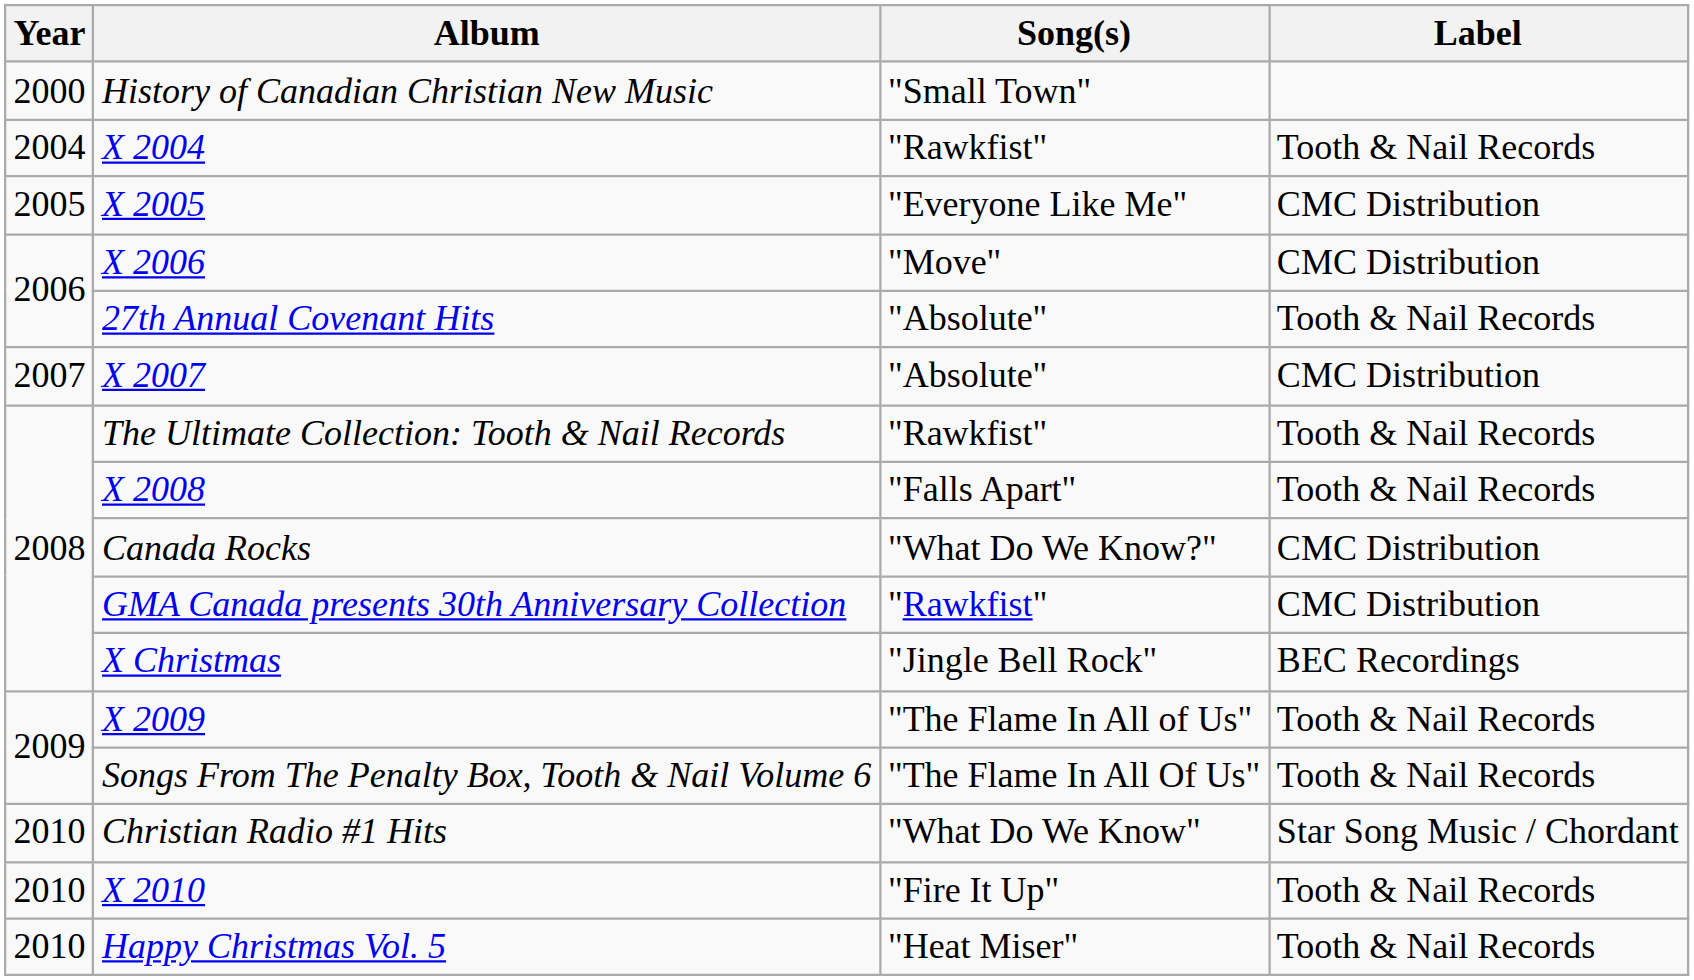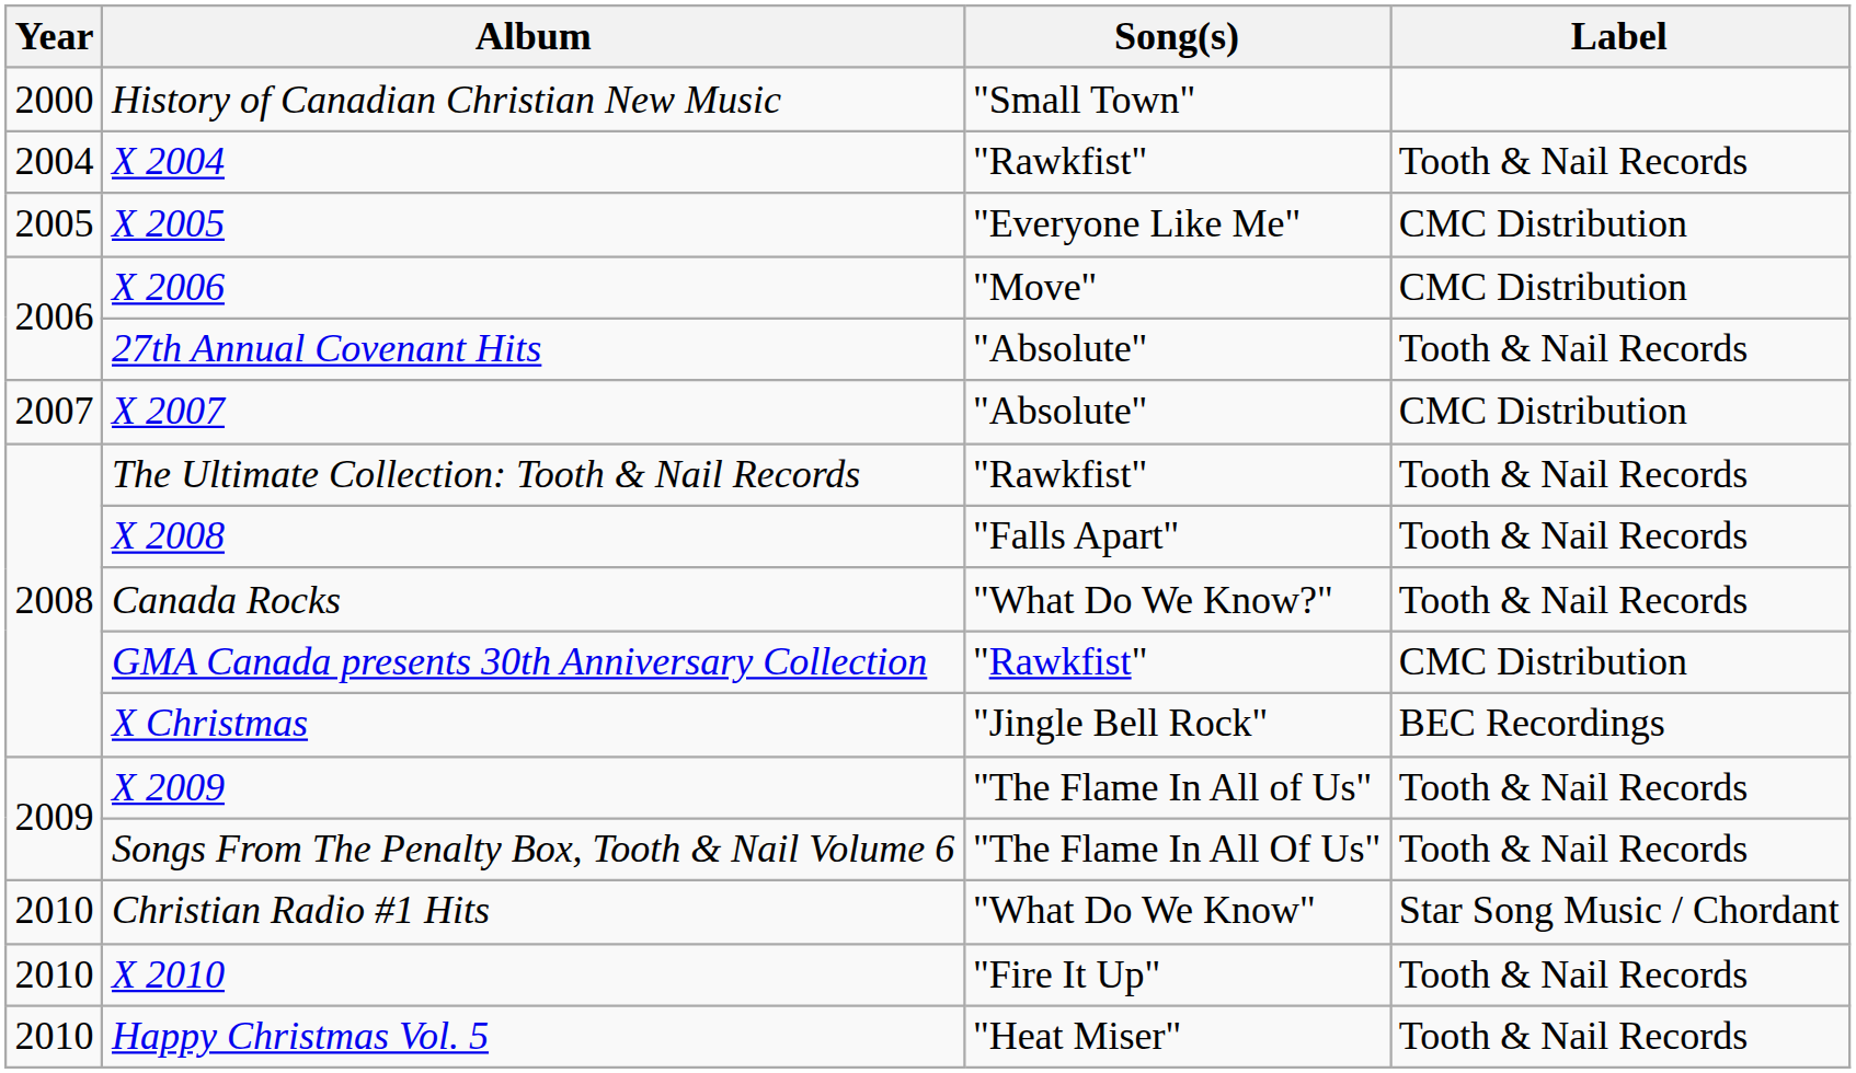 <table class="wikitable">
 <tr>
 <th>Year</th>
 <th>Album</th>
 <th>Song(s)</th>
 <th>Label</th>
 </tr>
 <tr>
 <td>2000</td>
 <td><em>History of Canadian Christian New Music</em></td>
 <td>"Small Town"</td>
 <td></td>
 </tr>
 <tr>
 <td>2004</td>
 <td><em><a href='#'>X 2004</a></em></td>
 <td>"Rawkfist"</td>
 <td>Tooth & Nail Records</td>
 </tr>
 <tr>
 <td>2005</td>
 <td><em><a href='#'>X 2005</a></em></td>
 <td>"Everyone Like Me"</td>
 <td>CMC Distribution</td>
 </tr>
 <tr>
 <td rowspan="2">2006</td>
 <td><em><a href='#'>X 2006</a></em></td>
 <td>"Move"</td>
 <td>CMC Distribution</td>
 </tr>
 <tr>
 <td><em><a href='#'>27th Annual Covenant Hits</a></em></td>
 <td>"Absolute"</td>
 <td>Tooth & Nail Records</td>
 </tr>
 <tr>
 <td>2007</td>
 <td><em><a href='#'>X 2007</a></em></td>
 <td>"Absolute"</td>
 <td>CMC Distribution</td>
 </tr>
 <tr>
 <td rowspan="5">2008</td>
 <td><em>The Ultimate Collection: Tooth & Nail Records</em></td>
 <td>"Rawkfist"</td>
 <td>Tooth & Nail Records</td>
 </tr>
 <tr>
 <td><em><a href='#'>X 2008</a></em></td>
 <td>"Falls Apart"</td>
 <td>Tooth & Nail Records</td>
 </tr>
 <tr>
 <td><em>Canada Rocks</em></td>
 <td>"What Do We Know?"</td>
-<td>CMC Distribution</td>
+<td>Tooth & Nail Records</td>
 </tr>
 <tr>
 <td><em><a href='#'>GMA Canada presents 30th Anniversary Collection</a></em></td>
 <td>"<a href='#'>Rawkfist</a>"</td>
 <td>CMC Distribution</td>
 </tr>
 <tr>
 <td><em><a href='#'>X Christmas</a></em></td>
 <td>"Jingle Bell Rock"</td>
 <td>BEC Recordings</td>
 </tr>
 <tr>
 <td rowspan="2">2009</td>
 <td><em><a href='#'>X 2009</a></em></td>
 <td>"The Flame In All of Us"</td>
 <td>Tooth & Nail Records</td>
 </tr>
 <tr>
 <td><em>Songs From The Penalty Box, Tooth & Nail Volume 6</em></td>
 <td>"The Flame In All Of Us"</td>
 <td>Tooth & Nail Records</td>
 </tr>
 <tr>
 <td>2010</td>
 <td><em>Christian Radio #1 Hits</em></td>
 <td>"What Do We Know"</td>
 <td>Star Song Music / Chordant</td>
 </tr>
 <tr>
 <td>2010</td>
 <td><em><a href='#'>X 2010</a></em></td>
 <td>"Fire It Up"</td>
 <td>Tooth & Nail Records</td>
 </tr>
 <tr>
 <td>2010</td>
 <td><em><a href='#'>Happy Christmas Vol. 5</a></em></td>
 <td>"Heat Miser"</td>
 <td>Tooth & Nail Records</td>
 </tr>
 </table>
